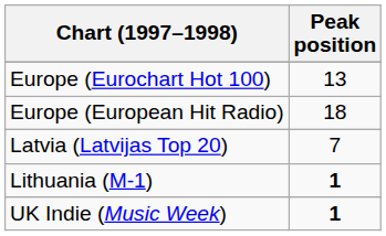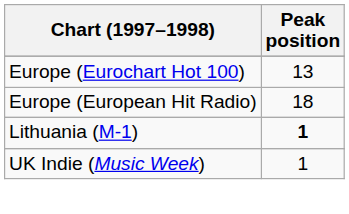 <table class="wikitable sortable">
 <tr>
 <th>Chart (1997–1998)</th>
 <th>Peak<br>position</th>
 </tr>
 <tr>
 </tr>
 <tr>
 </tr>
 <tr>
 </tr>
 <tr>
 <td>Europe (<a href='#'>Eurochart Hot 100</a>)</td>
 <td align="center">13</td>
 </tr>
 <tr>
 <td>Europe (European Hit Radio)</td>
 <td align="center">18</td>
 </tr>
 <tr>
 </tr>
 <tr>
 </tr>
 <tr>
-<td>Latvia (<a href='#'>Latvijas Top 20</a>)</td>
-<td align="center">7</td>
-</tr>
-<tr>
 <td>Lithuania (<a href='#'>M-1</a>)</td>
 <td align="center"><strong>1</strong></td>
 </tr>
 <tr>
 </tr>
 <tr>
 </tr>
 <tr>
 </tr>
 <tr>
 </tr>
 <tr>
 </tr>
 <tr>
 </tr>
 <tr>
 </tr>
 <tr>
 <td>UK Indie (<em><a href='#'>Music Week</a></em>)</td>
-<td align=center><strong>1</strong></td>
+<td align=center>1</td>
 </tr>
 </table>
